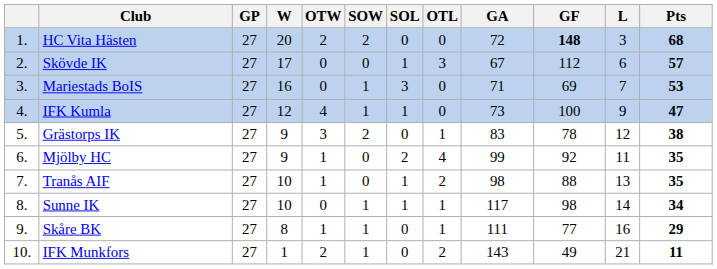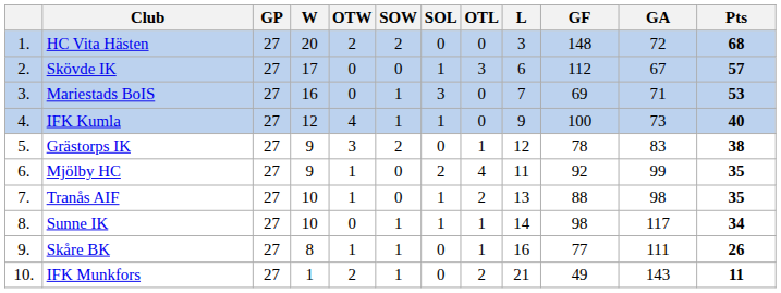 <table class="wikitable">
 <tr>
 <th width="30"></th>
 <th width="200">Club</th>
 <th width="30">GP</th>
 <th width="30">W</th>
 <th width="30">OTW</th>
 <th width="30">SOW</th>
 <th width="30">SOL</th>
 <th width="30">OTL</th>
+<th width="30">L</th>
+<th width="70">GF</th>
 <th width="70">GA</th>
-<th width="70">GF</th>
-<th width="30">L</th>
 <th width="70">Pts</th>
 </tr>
 <tr bgcolor="#BCD2EE" align="center">
 <td>1.</td>
 <td align="left"><a href='#'>HC Vita Hästen</a></td>
 <td>27</td>
 <td>20</td>
 <td>2</td>
 <td>2</td>
 <td>0</td>
 <td>0</td>
+<td>3</td>
+<td>148</td>
 <td>72</td>
-<td><strong>148</strong></td>
-<td>3</td>
 <td><strong>68</strong></td>
 </tr>
 <tr bgcolor="#BCD2EE" align="center">
 <td>2.</td>
 <td align="left"><a href='#'>Skövde IK</a></td>
 <td>27</td>
 <td>17</td>
 <td>0</td>
 <td>0</td>
 <td>1</td>
 <td>3</td>
+<td>6</td>
+<td>112</td>
 <td>67</td>
-<td>112</td>
-<td>6</td>
 <td><strong>57</strong></td>
 </tr>
 <tr bgcolor="#BCD2EE" align="center">
 <td>3.</td>
 <td align="left"><a href='#'>Mariestads BoIS</a></td>
 <td>27</td>
 <td>16</td>
 <td>0</td>
 <td>1</td>
 <td>3</td>
 <td>0</td>
+<td>7</td>
+<td>69</td>
 <td>71</td>
-<td>69</td>
-<td>7</td>
 <td><strong>53</strong></td>
 </tr>
 <tr bgcolor="#BCD2EE" align="center">
 <td>4.</td>
 <td align="left"><a href='#'>IFK Kumla</a></td>
 <td>27</td>
 <td>12</td>
 <td>4</td>
 <td>1</td>
 <td>1</td>
 <td>0</td>
+<td>9</td>
+<td>100</td>
 <td>73</td>
-<td>100</td>
-<td>9</td>
-<td><strong>47</strong></td>
+<td><strong>40</strong></td>
 </tr>
 <tr bgcolor="#FFFFFF" align="center">
 <td>5.</td>
 <td align="left"><a href='#'>Grästorps IK</a></td>
 <td>27</td>
 <td>9</td>
 <td>3</td>
 <td>2</td>
 <td>0</td>
 <td>1</td>
+<td>12</td>
+<td>78</td>
 <td>83</td>
-<td>78</td>
-<td>12</td>
 <td><strong>38</strong></td>
 </tr>
 <tr bgcolor="#FFFFFF" align="center">
 <td>6.</td>
 <td align="left"><a href='#'>Mjölby HC</a></td>
 <td>27</td>
 <td>9</td>
 <td>1</td>
 <td>0</td>
 <td>2</td>
 <td>4</td>
+<td>11</td>
+<td>92</td>
 <td>99</td>
-<td>92</td>
-<td>11</td>
 <td><strong>35</strong></td>
 </tr>
 <tr bgcolor="#FFFFFF" align="center">
 <td>7.</td>
 <td align="left"><a href='#'>Tranås AIF</a></td>
 <td>27</td>
 <td>10</td>
 <td>1</td>
 <td>0</td>
 <td>1</td>
 <td>2</td>
+<td>13</td>
+<td>88</td>
 <td>98</td>
-<td>88</td>
-<td>13</td>
 <td><strong>35</strong></td>
 </tr>
 <tr bgcolor="#FFFFFF" align="center">
 <td>8.</td>
 <td align="left"><a href='#'>Sunne IK</a></td>
 <td>27</td>
 <td>10</td>
 <td>0</td>
 <td>1</td>
 <td>1</td>
 <td>1</td>
+<td>14</td>
+<td>98</td>
 <td>117</td>
-<td>98</td>
-<td>14</td>
 <td><strong>34</strong></td>
 </tr>
 <tr bgcolor="#FFFFFF" align="center">
 <td>9.</td>
 <td align="left"><a href='#'>Skåre BK</a></td>
 <td>27</td>
 <td>8</td>
 <td>1</td>
 <td>1</td>
 <td>0</td>
 <td>1</td>
+<td>16</td>
+<td>77</td>
 <td>111</td>
-<td>77</td>
-<td>16</td>
-<td><strong>29</strong></td>
+<td><strong>26</strong></td>
 </tr>
 <tr bgcolor="#FFFFFF" align="center">
 <td>10.</td>
 <td align="left"><a href='#'>IFK Munkfors</a></td>
 <td>27</td>
 <td>1</td>
 <td>2</td>
 <td>1</td>
 <td>0</td>
 <td>2</td>
+<td>21</td>
+<td>49</td>
 <td>143</td>
-<td>49</td>
-<td>21</td>
 <td><strong>11</strong></td>
 </tr>
 </table>
